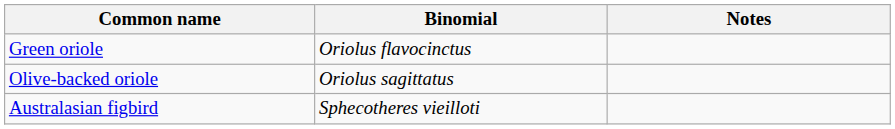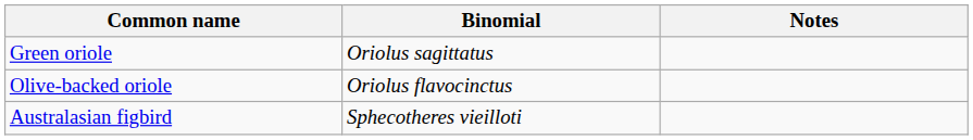 <table style="width:60%;" class="wikitable">
 <tr>
 <th width=35%>Common name</th>
 <th width=33%>Binomial</th>
 <th width=32%>Notes</th>
 </tr>
 <tr>
 <td><a href='#'>Green oriole</a></td>
-<td><em>Oriolus flavocinctus</em></td>
+<td><em>Oriolus sagittatus</em></td>
 <td></td>
 </tr>
 <tr>
 <td><a href='#'>Olive-backed oriole</a></td>
-<td><em>Oriolus sagittatus</em></td>
+<td><em>Oriolus flavocinctus</em></td>
 <td></td>
 </tr>
 <tr>
 <td><a href='#'>Australasian figbird</a></td>
 <td><em>Sphecotheres vieilloti</em></td>
 <td></td>
 </tr>
 </table>
